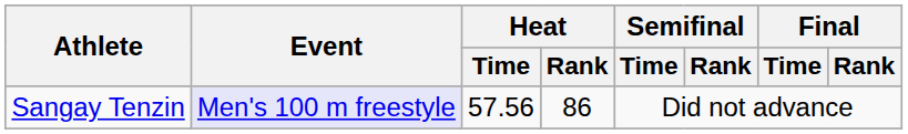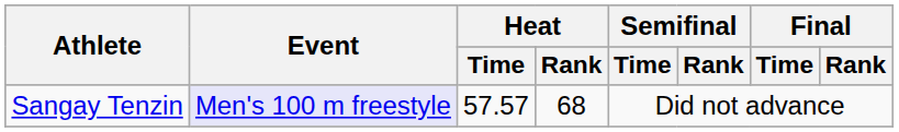 <table class=wikitable style="font-size:90%">
 <tr>
 <th rowspan="2">Athlete</th>
 <th rowspan="2">Event</th>
 <th colspan="2">Heat</th>
 <th colspan="2">Semifinal</th>
 <th colspan="2">Final</th>
 </tr>
 <tr style="font-size:95%">
 <th>Time</th>
 <th>Rank</th>
 <th>Time</th>
 <th>Rank</th>
 <th>Time</th>
 <th>Rank</th>
 </tr>
 <tr align=center>
 <td align=left><a href='#'>Sangay Tenzin</a></td>
 <td align=left style="background: lavender;"><a href='#'>Men's 100 m freestyle</a></td>
-<td>57.56</td>
-<td>86</td>
+<td>57.57</td>
+<td>68</td>
 <td colspan="4">Did not advance</td>
 </tr>
 </table>
